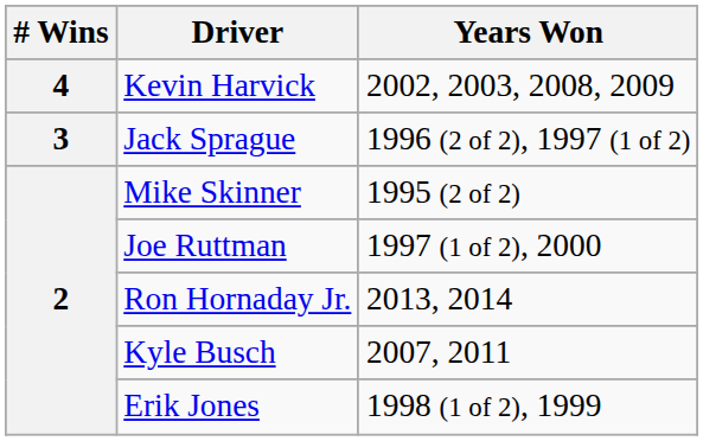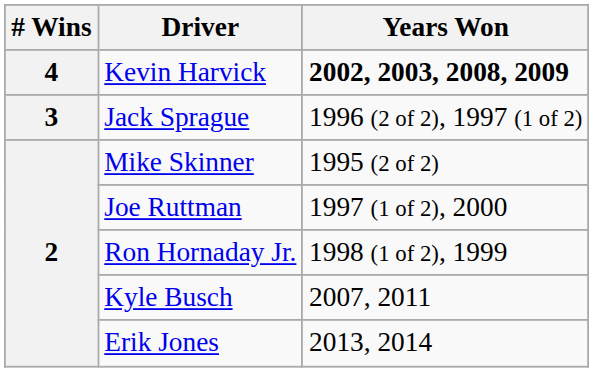 <table class="wikitable" style="font-size: 95%;">
 <tr>
 <th># Wins</th>
 <th>Driver</th>
 <th>Years Won</th>
 </tr>
 <tr>
 <th>4</th>
 <td><a href='#'>Kevin Harvick</a></td>
-<td>2002, 2003, 2008, 2009</td>
+<td><strong>2002, 2003, 2008, 2009</strong></td>
 </tr>
 <tr>
 <th>3</th>
 <td><a href='#'>Jack Sprague</a></td>
 <td>1996 <small>(2 of 2)</small>, 1997 <small>(1 of 2)</small></td>
 </tr>
 <tr>
 <th rowspan="5">2</th>
 <td><a href='#'>Mike Skinner</a></td>
 <td>1995 <small>(2 of 2)</small></td>
 </tr>
 <tr>
 <td><a href='#'>Joe Ruttman</a></td>
 <td>1997 <small>(1 of 2)</small>, 2000</td>
 </tr>
 <tr>
 <td><a href='#'>Ron Hornaday Jr.</a></td>
-<td>2013, 2014</td>
+<td>1998 <small>(1 of 2)</small>, 1999</td>
 </tr>
 <tr>
 <td><a href='#'>Kyle Busch</a></td>
 <td>2007, 2011</td>
 </tr>
 <tr>
 <td><a href='#'>Erik Jones</a></td>
-<td>1998 <small>(1 of 2)</small>, 1999</td>
+<td>2013, 2014</td>
 </tr>
 </table>
